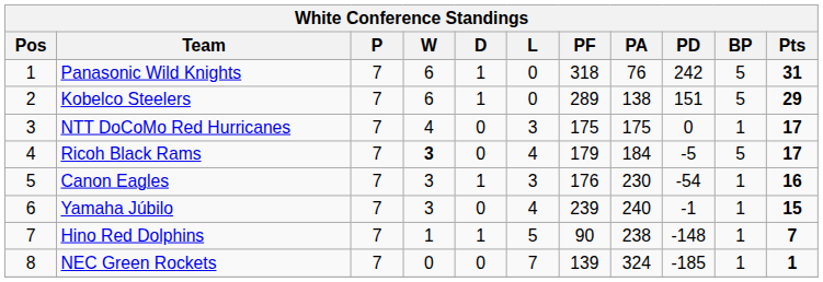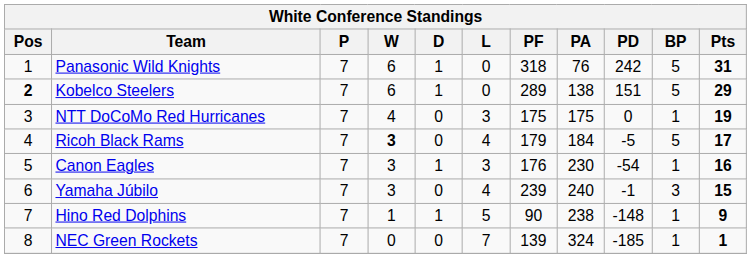 <table class="wikitable" style="text-align:center; font-size:100%; width:60%;">
 <tr>
 <th colspan="100%" cellpadding="0" cellspacing="0"><strong>White Conference Standings</strong></th>
 </tr>
 <tr>
 <th style="width:6%;">Pos</th>
 <th style="width:34%;">Team</th>
 <th style="width:6%;">P</th>
 <th style="width:6%;">W</th>
 <th style="width:6%;">D</th>
 <th style="width:6%;">L</th>
 <th style="width:6%;">PF</th>
 <th style="width:6%;">PA</th>
 <th style="width:6%;">PD</th>
 <th style="width:6%;">BP</th>
 <th style="width:6%;">Pts<br></th>
 </tr>
 <tr>
 <td>1</td>
 <td style="text-align:left;"><a href='#'>Panasonic Wild Knights</a></td>
 <td>7</td>
 <td>6</td>
 <td>1</td>
 <td>0</td>
 <td>318</td>
 <td>76</td>
 <td>242</td>
 <td>5</td>
 <td><strong>31</strong></td>
 </tr>
 <tr>
-<td>2</td>
+<td><strong>2</strong></td>
 <td style="text-align:left;"><a href='#'>Kobelco Steelers</a></td>
 <td>7</td>
 <td>6</td>
 <td>1</td>
 <td>0</td>
 <td>289</td>
 <td>138</td>
 <td>151</td>
 <td>5</td>
 <td><strong>29</strong></td>
 </tr>
 <tr>
 <td>3</td>
 <td style="text-align:left;"><a href='#'>NTT DoCoMo Red Hurricanes</a></td>
 <td>7</td>
 <td>4</td>
 <td>0</td>
 <td>3</td>
 <td>175</td>
 <td>175</td>
 <td>0</td>
 <td>1</td>
-<td><strong>17</strong></td>
+<td><strong>19</strong></td>
 </tr>
 <tr>
 <td>4</td>
 <td style="text-align:left;"><a href='#'>Ricoh Black Rams</a></td>
 <td>7</td>
 <td><strong>3</strong></td>
 <td>0</td>
 <td>4</td>
 <td>179</td>
 <td>184</td>
 <td>-5</td>
 <td>5</td>
 <td><strong>17</strong></td>
 </tr>
 <tr>
 <td>5</td>
 <td style="text-align:left;"><a href='#'>Canon Eagles</a></td>
 <td>7</td>
 <td>3</td>
 <td>1</td>
 <td>3</td>
 <td>176</td>
 <td>230</td>
 <td>-54</td>
 <td>1</td>
 <td><strong>16</strong></td>
 </tr>
 <tr>
 <td>6</td>
 <td style="text-align:left;"><a href='#'>Yamaha Júbilo</a></td>
 <td>7</td>
 <td>3</td>
 <td>0</td>
 <td>4</td>
 <td>239</td>
 <td>240</td>
 <td>-1</td>
-<td>1</td>
+<td>3</td>
 <td><strong>15</strong></td>
 </tr>
 <tr>
 <td>7</td>
 <td style="text-align:left;"><a href='#'>Hino Red Dolphins</a></td>
 <td>7</td>
 <td>1</td>
 <td>1</td>
 <td>5</td>
 <td>90</td>
 <td>238</td>
 <td>-148</td>
 <td>1</td>
-<td><strong>7</strong></td>
+<td><strong>9</strong></td>
 </tr>
 <tr>
 <td>8</td>
 <td style="text-align:left;"><a href='#'>NEC Green Rockets</a></td>
 <td>7</td>
 <td>0</td>
 <td>0</td>
 <td>7</td>
 <td>139</td>
 <td>324</td>
 <td>-185</td>
 <td>1</td>
 <td><strong>1</strong></td>
 </tr>
 <tr>
 </tr>
 </table>
